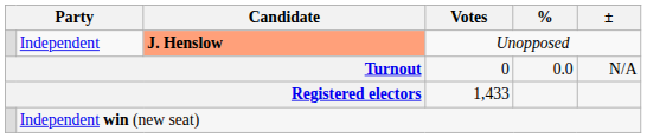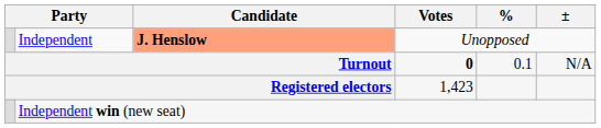 <table class=wikitable>
 <tr>
 <th scope="col" colspan="2" style="width: 130px">Party</th>
 <th scope="col" style="width: 17em">Candidate</th>
 <th scope="col" style="width: 5em">Votes</th>
 <th scope="col" style="width: 3.5em">%</th>
 <th scope="col" style="width: 3.5em">±</th>
 </tr>
 <tr>
 <td style="background:#DDDDDD;"></td>
 <td><a href='#'>Independent</a></td>
 <td style="background: lightsalmon;"><strong>J. Henslow</strong></td>
 <td style="text-align: center; "colspan="3"><em>Unopposed</em></td>
 </tr>
 <tr style="background-color:#F6F6F6">
 <th colspan="3" style="text-align: right; margin-right: 0.5em"><a href='#'>Turnout</a></th>
-<td style="text-align: right; margin-right: 0.5em">0</td>
-<td style="text-align: right; margin-right: 0.5em">0.0</td>
+<td style="text-align: right; margin-right: 0.5em"><strong>0</strong></td>
+<td style="text-align: right; margin-right: 0.5em">0.1</td>
 <td style="text-align: right; margin-right: 0.5em">N/A</td>
 </tr>
 <tr style="background-color:#F6F6F6;">
 <th colspan="3" style="text-align:right;"><a href='#'>Registered electors</a></th>
-<td style="text-align:right; margin-right:0.5em">1,433</td>
+<td style="text-align:right; margin-right:0.5em">1,423</td>
 <td></td>
 <td></td>
 </tr>
 <tr style="background-color:#F6F6F6">
 <td style="background:#DDDDDD;"></td>
 <td colspan="5"><a href='#'>Independent</a> <strong>win</strong> (new seat)</td>
 </tr>
 </table>
